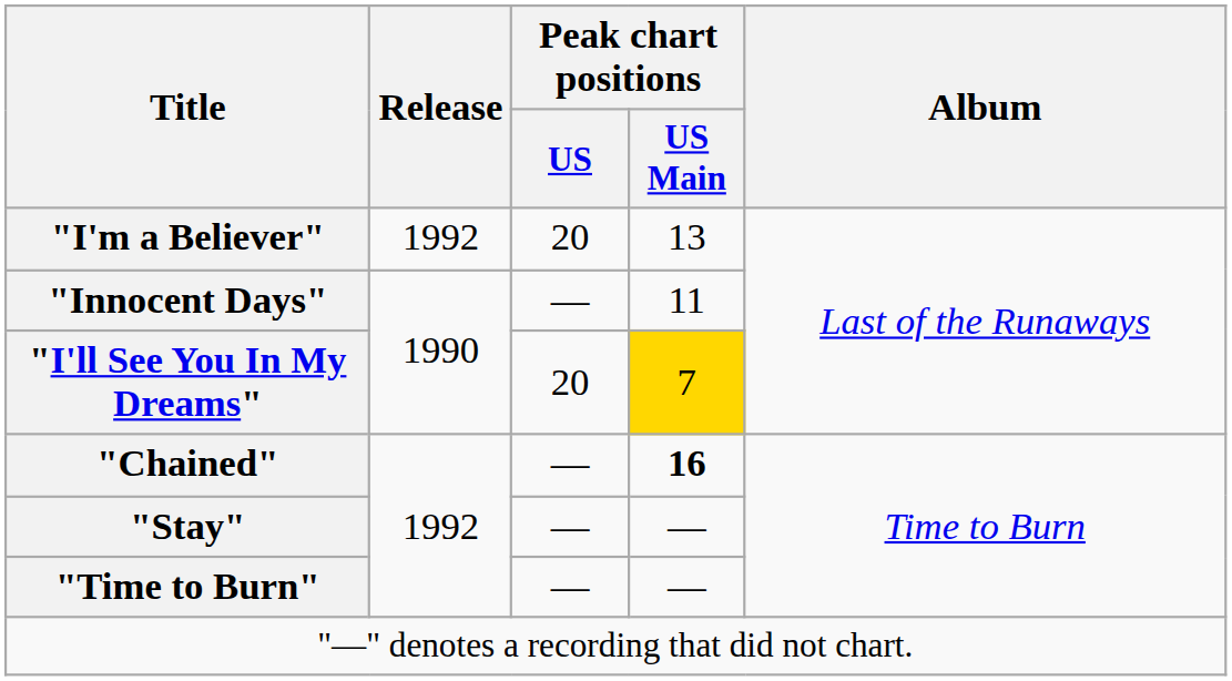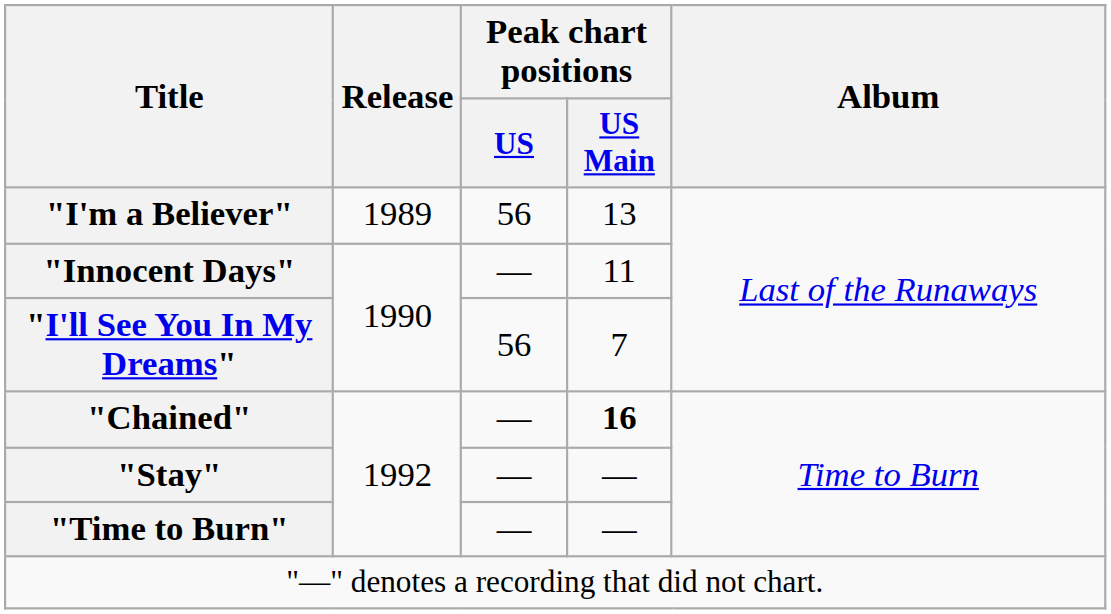 <table class="wikitable plainrowheaders" style="text-align:center;">
 <tr>
 <th scope="col" rowspan="2" style="width:9em;">Title</th>
 <th scope="col" rowspan="2" style="width:0.5em;">Release</th>
 <th colspan="2" scope="col">Peak chart positions</th>
 <th scope="col" rowspan="2" style="width:12em;">Album</th>
 </tr>
 <tr>
 <th scope="col" style="width:2.9em;font-size:90%;"><a href='#'>US</a></th>
 <th scope="col" style="width:2.9em;font-size:90%;"><a href='#'>US<br>Main</a></th>
 </tr>
 <tr>
 <th scope="row">"I'm a Believer"</th>
-<td>1992</td>
-<td>20</td>
+<td>1989</td>
+<td>56</td>
 <td>13</td>
 <td rowspan=3><em><a href='#'>Last of the Runaways</a></em></td>
 </tr>
 <tr>
 <th scope="row">"Innocent Days"</th>
 <td rowspan=2>1990</td>
 <td>—</td>
 <td>11</td>
 </tr>
 <tr>
 <th scope="row">"<a href='#'>I'll See You In My Dreams</a>"</th>
-<td>20</td>
-<td style="background: gold;">7</td>
+<td>56</td>
+<td>7</td>
 </tr>
 <tr>
 <th scope="row">"Chained"</th>
 <td rowspan=3>1992</td>
 <td>—</td>
 <td><strong>16</strong></td>
 <td rowspan=3><em><a href='#'>Time to Burn</a></em></td>
 </tr>
 <tr>
 <th scope="row">"Stay"</th>
 <td>—</td>
 <td>—</td>
 </tr>
 <tr>
 <th scope="row">"Time to Burn"</th>
 <td>—</td>
 <td>—</td>
 </tr>
 <tr>
 <td colspan="5" style="font-size:90%">"—" denotes a recording that did not chart.</td>
 </tr>
 </table>
